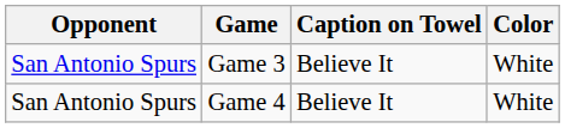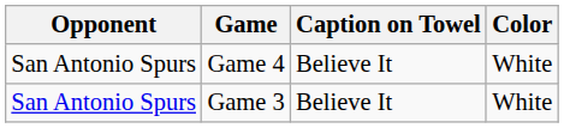 <table class="wikitable">
 <tr>
 <th>Opponent</th>
 <th>Game</th>
 <th>Caption on Towel</th>
 <th>Color</th>
 </tr>
 <tr>
+<td>San Antonio Spurs</td>
+<td>Game 4</td>
+<td>Believe It</td>
+<td>White</td>
+</tr>
+<tr>
 <td><a href='#'>San Antonio Spurs</a></td>
 <td>Game 3</td>
 <td>Believe It</td>
 <td>White</td>
 </tr>
-<tr>
-<td>San Antonio Spurs</td>
-<td>Game 4</td>
-<td>Believe It</td>
-<td>White</td>
-</tr>
 </table>
